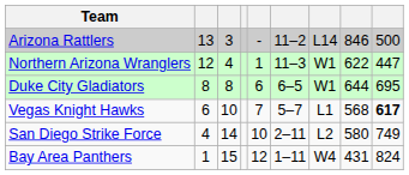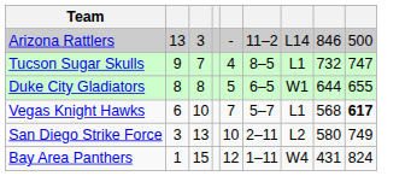 <table class="wikitable" style="text-align:center">
 <tr>
 <th>Team</th>
 <th></th>
 <th></th>
 <th></th>
 <th></th>
 <th></th>
 <th></th>
 <th></th>
 <th></th>
 </tr>
 <tr bgcolor=#CCCCCC>
 <td style="text-align:left;"><a href='#'>Arizona Rattlers</a></td>
 <td>13</td>
 <td>3</td>
 <td></td>
 <td>-</td>
 <td>11–2</td>
 <td>L14</td>
 <td>846</td>
 <td>500</td>
 </tr>
 <tr bgcolor=#CCFFCC>
-<td style="text-align:left;"><a href='#'>Northern Arizona Wranglers</a></td>
-<td>12</td>
+<td style="text-align:left;"><a href='#'>Tucson Sugar Skulls</a></td>
+<td>9</td>
+<td>7</td>
+<td></td>
 <td>4</td>
-<td></td>
-<td>1</td>
-<td>11–3</td>
-<td>W1</td>
-<td>622</td>
-<td>447</td>
+<td>8–5</td>
+<td>L1</td>
+<td>732</td>
+<td>747</td>
 </tr>
 <tr bgcolor=#CCFFCC>
 <td style="text-align:left;"><a href='#'>Duke City Gladiators</a></td>
 <td>8</td>
 <td>8</td>
 <td></td>
-<td>6</td>
+<td>5</td>
 <td>6–5</td>
 <td>W1</td>
 <td>644</td>
-<td>695</td>
+<td>655</td>
 </tr>
 <tr>
 <td style="text-align:left;"><a href='#'>Vegas Knight Hawks</a></td>
 <td>6</td>
 <td>10</td>
 <td></td>
 <td>7</td>
 <td>5–7</td>
 <td>L1</td>
 <td>568</td>
 <td><strong>617</strong></td>
 </tr>
 <tr>
 <td style="text-align:left;"><a href='#'>San Diego Strike Force</a></td>
-<td>4</td>
-<td>14</td>
+<td>3</td>
+<td>13</td>
 <td></td>
 <td>10</td>
 <td>2–11</td>
 <td>L2</td>
 <td>580</td>
 <td>749</td>
 </tr>
 <tr>
 <td style="text-align:left;"><a href='#'>Bay Area Panthers</a></td>
 <td>1</td>
 <td>15</td>
 <td></td>
 <td>12</td>
 <td>1–11</td>
 <td>W4</td>
 <td>431</td>
 <td>824</td>
 </tr>
 </table>
